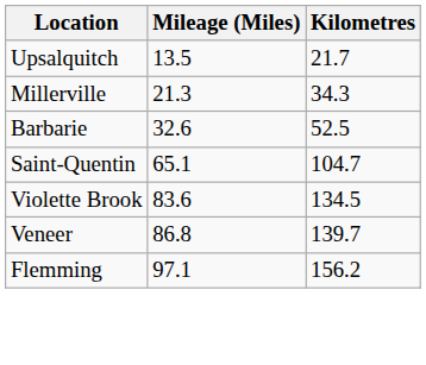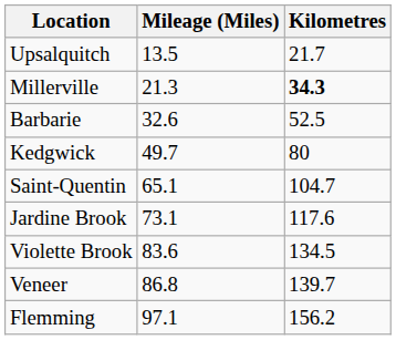 <table class="wikitable">
 <tr>
 <th>Location</th>
 <th>Mileage (Miles)</th>
 <th>Kilometres</th>
 </tr>
 <tr>
 <td>Upsalquitch</td>
 <td>13.5</td>
 <td>21.7</td>
 </tr>
 <tr>
 <td>Millerville</td>
 <td>21.3</td>
-<td>34.3</td>
+<td><strong>34.3</strong></td>
 </tr>
 <tr>
 <td>Barbarie</td>
 <td>32.6</td>
 <td>52.5</td>
 </tr>
 <tr>
+<td>Kedgwick</td>
+<td>49.7</td>
+<td>80</td>
+</tr>
+<tr>
 <td>Saint-Quentin</td>
 <td>65.1</td>
 <td>104.7</td>
+</tr>
+<tr>
+<td>Jardine Brook</td>
+<td>73.1</td>
+<td>117.6</td>
 </tr>
 <tr>
 <td>Violette Brook</td>
 <td>83.6</td>
 <td>134.5</td>
 </tr>
 <tr>
 <td>Veneer</td>
 <td>86.8</td>
 <td>139.7</td>
 </tr>
 <tr>
 <td>Flemming</td>
 <td>97.1</td>
 <td>156.2</td>
 </tr>
 </table>
